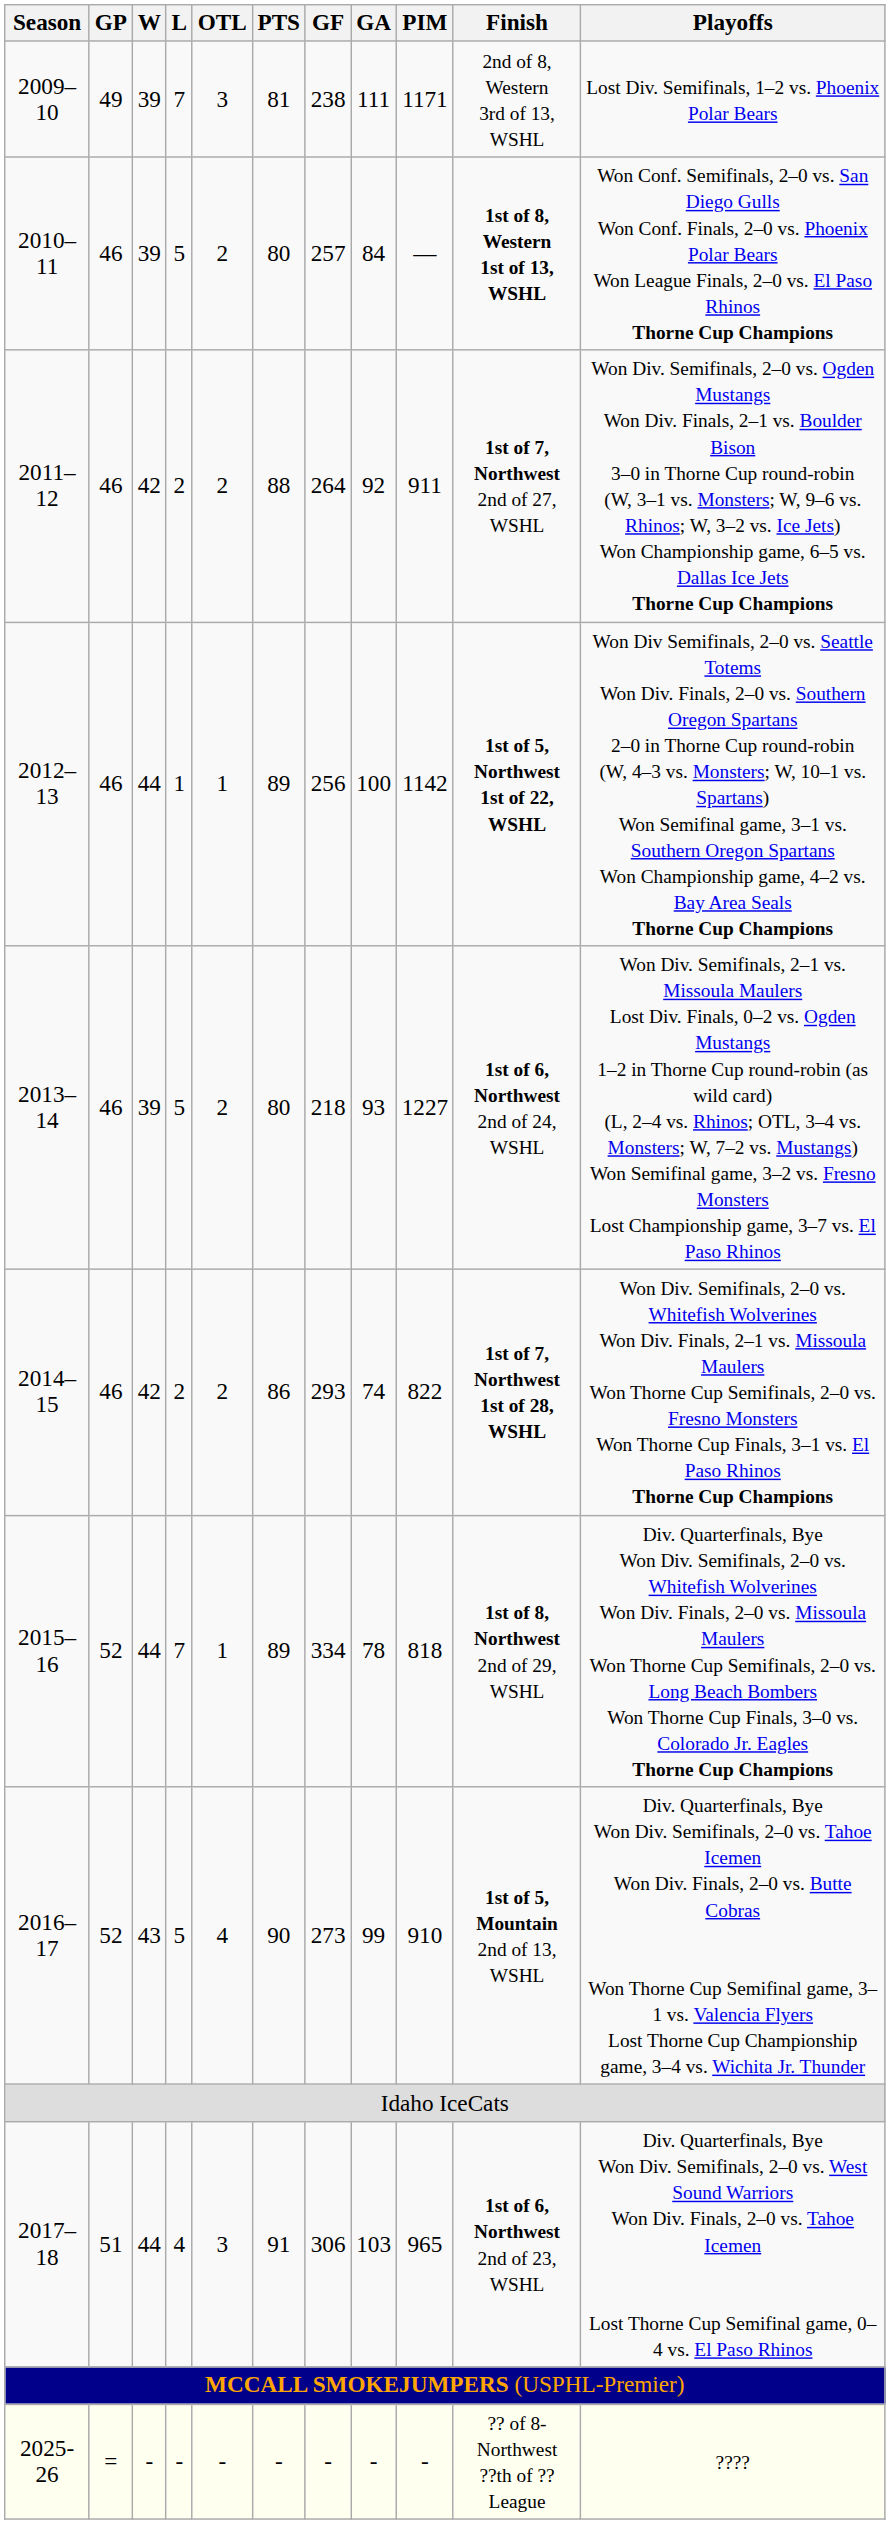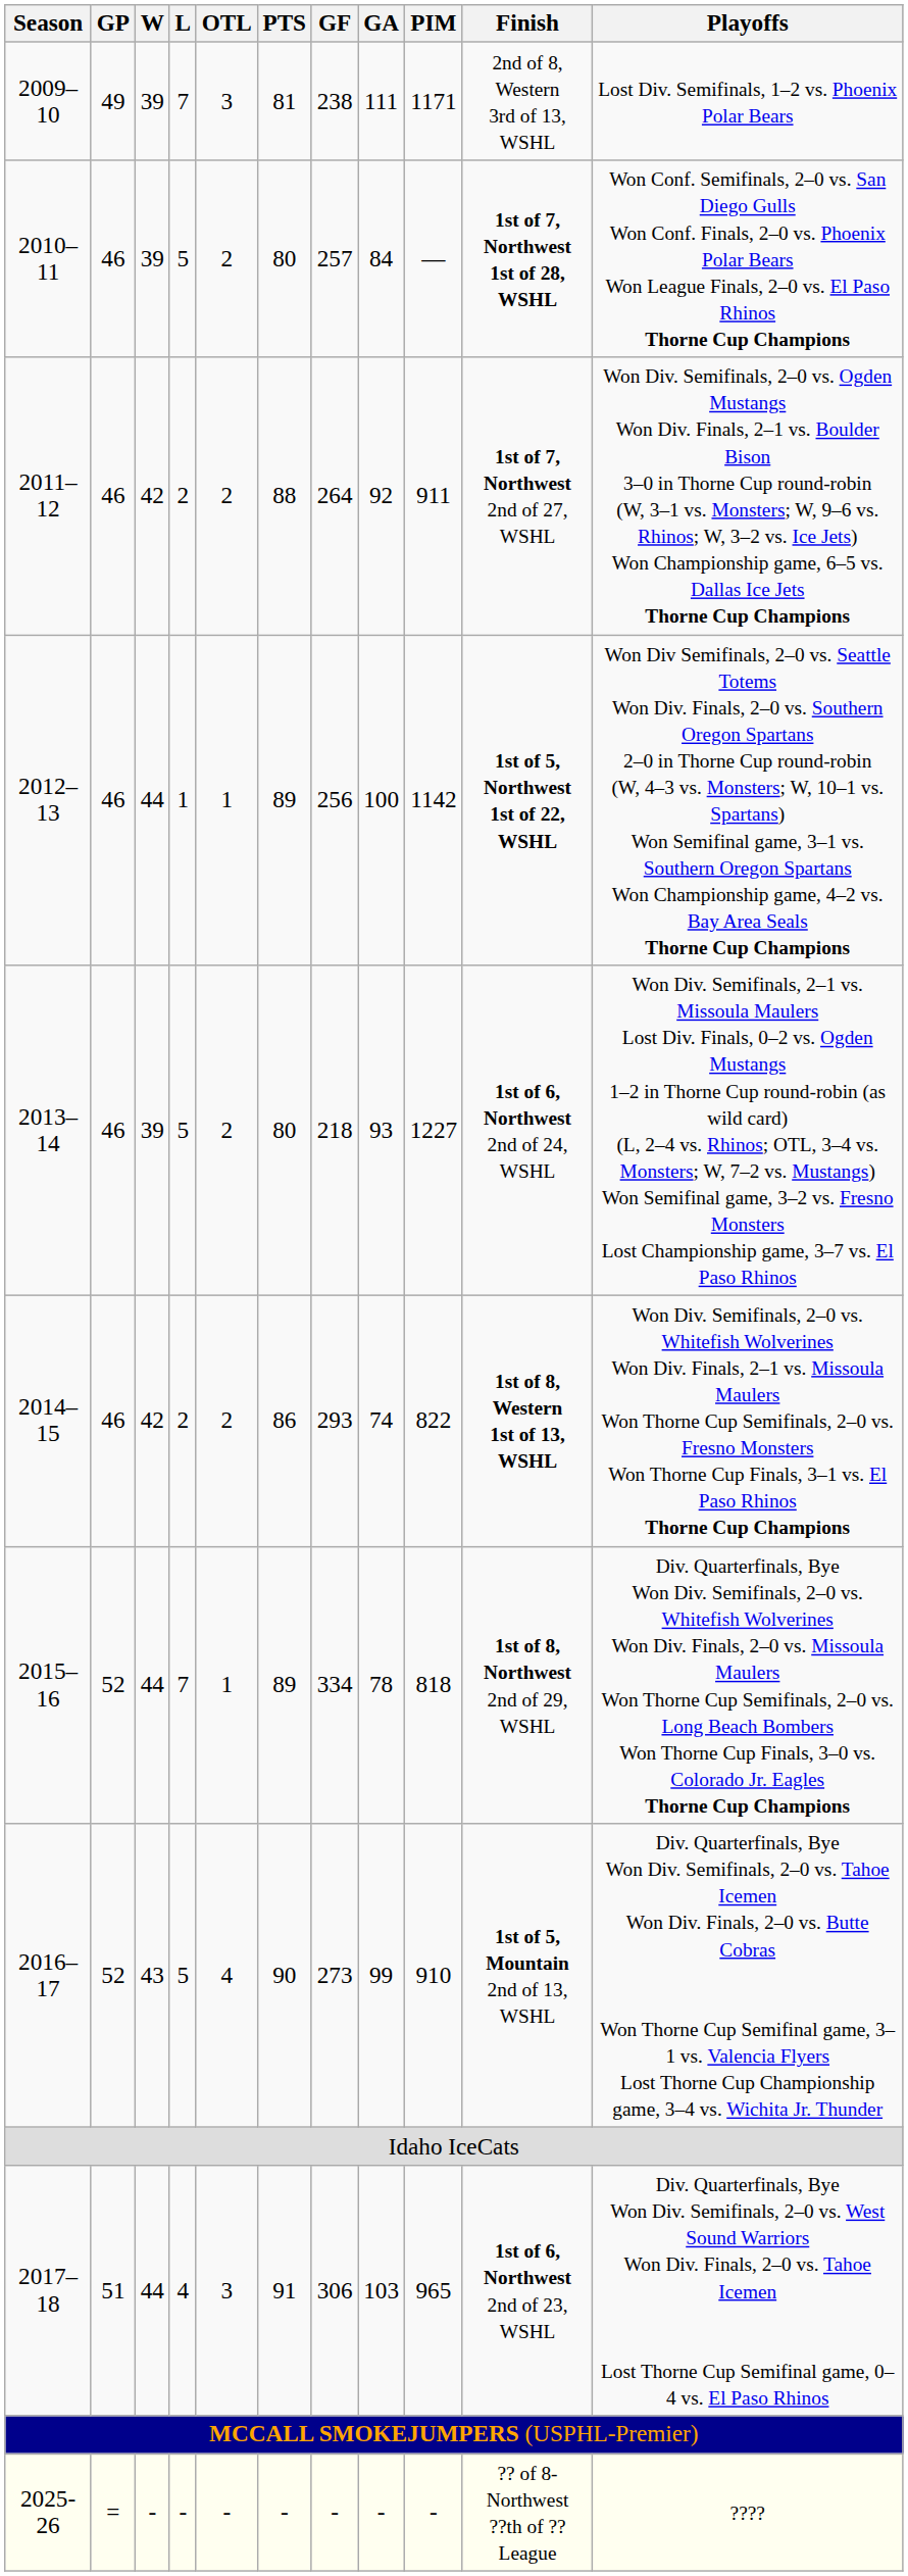 <table class="wikitable" style="text-align:center">
 <tr>
 <th>Season</th>
 <th>GP</th>
 <th>W</th>
 <th>L</th>
 <th>OTL</th>
 <th>PTS</th>
 <th>GF</th>
 <th>GA</th>
 <th>PIM</th>
 <th>Finish</th>
 <th>Playoffs</th>
 </tr>
 <tr>
 <td>2009–10</td>
 <td>49</td>
 <td>39</td>
 <td>7</td>
 <td>3</td>
 <td>81</td>
 <td>238</td>
 <td>111</td>
 <td>1171</td>
 <td><small>2nd of 8, Western<br>3rd of 13, WSHL</small></td>
 <td><small>Lost Div. Semifinals, 1–2 vs. <a href='#'>Phoenix Polar Bears</a></small></td>
 </tr>
 <tr>
 <td>2010–11</td>
 <td>46</td>
 <td>39</td>
 <td>5</td>
 <td>2</td>
 <td>80</td>
 <td>257</td>
 <td>84</td>
 <td>—</td>
-<td><small><strong>1st of 8, Western<br>1st of 13, WSHL</strong></small></td>
+<td><small><strong>1st of 7, Northwest<br>1st of 28, WSHL</strong></small></td>
 <td><small>Won Conf. Semifinals, 2–0 vs. <a href='#'>San Diego Gulls</a><br>Won Conf. Finals, 2–0 vs. <a href='#'>Phoenix Polar Bears</a><br>Won League Finals, 2–0 vs. <a href='#'>El Paso Rhinos</a><br><strong>Thorne Cup Champions</strong></small></td>
 </tr>
 <tr>
 <td>2011–12</td>
 <td>46</td>
 <td>42</td>
 <td>2</td>
 <td>2</td>
 <td>88</td>
 <td>264</td>
 <td>92</td>
 <td>911</td>
 <td><small><strong>1st of 7, Northwest</strong><br>2nd of 27, WSHL</small></td>
 <td><small>Won Div. Semifinals, 2–0 vs. <a href='#'>Ogden Mustangs</a><br>Won Div. Finals, 2–1 vs. <a href='#'>Boulder Bison</a><br>3–0 in Thorne Cup round-robin<br>(W, 3–1 vs. <a href='#'>Monsters</a>; W, 9–6 vs. <a href='#'>Rhinos</a>; W, 3–2 vs. <a href='#'>Ice Jets</a>)<br>Won Championship game, 6–5 vs. <a href='#'>Dallas Ice Jets</a><br><strong>Thorne Cup Champions</strong></small></td>
 </tr>
 <tr>
 <td>2012–13</td>
 <td>46</td>
 <td>44</td>
 <td>1</td>
 <td>1</td>
 <td>89</td>
 <td>256</td>
 <td>100</td>
 <td>1142</td>
 <td><small> <strong>1st of 5, Northwest<br>1st of 22, WSHL</strong></small></td>
 <td><small>Won Div Semifinals, 2–0 vs. <a href='#'>Seattle Totems</a><br>Won Div. Finals, 2–0 vs. <a href='#'>Southern Oregon Spartans</a><br>2–0 in Thorne Cup round-robin<br>(W, 4–3 vs. <a href='#'>Monsters</a>; W, 10–1 vs. <a href='#'>Spartans</a>)<br>Won Semifinal game, 3–1 vs. <a href='#'>Southern Oregon Spartans</a><br>Won Championship game, 4–2 vs. <a href='#'>Bay Area Seals</a><br><strong>Thorne Cup Champions</strong></small></td>
 </tr>
 <tr>
 <td>2013–14</td>
 <td>46</td>
 <td>39</td>
 <td>5</td>
 <td>2</td>
 <td>80</td>
 <td>218</td>
 <td>93</td>
 <td>1227</td>
 <td><small><strong>1st of 6, Northwest</strong><br>2nd of 24, WSHL</small></td>
 <td><small>Won Div. Semifinals, 2–1 vs. <a href='#'>Missoula Maulers</a><br>Lost Div. Finals, 0–2 vs. <a href='#'>Ogden Mustangs</a><br>1–2 in Thorne Cup round-robin (as wild card)<br>(L, 2–4 vs. <a href='#'>Rhinos</a>; OTL, 3–4 vs. <a href='#'>Monsters</a>; W, 7–2 vs. <a href='#'>Mustangs</a>)<br>Won Semifinal game, 3–2 vs. <a href='#'>Fresno Monsters</a><br>Lost Championship game, 3–7 vs. <a href='#'>El Paso Rhinos</a></small></td>
 </tr>
 <tr>
 <td>2014–15</td>
 <td>46</td>
 <td>42</td>
 <td>2</td>
 <td>2</td>
 <td>86</td>
 <td>293</td>
 <td>74</td>
 <td>822</td>
-<td><small><strong>1st of 7, Northwest<br>1st of 28, WSHL</strong></small></td>
+<td><small><strong>1st of 8, Western<br>1st of 13, WSHL</strong></small></td>
 <td><small>Won Div. Semifinals, 2–0 vs. <a href='#'>Whitefish Wolverines</a><br>Won Div. Finals, 2–1 vs. <a href='#'>Missoula Maulers</a><br>Won Thorne Cup Semifinals, 2–0 vs. <a href='#'>Fresno Monsters</a><br>Won Thorne Cup Finals, 3–1 vs. <a href='#'>El Paso Rhinos</a><br><strong>Thorne Cup Champions</strong></small></td>
 </tr>
 <tr>
 <td>2015–16</td>
 <td>52</td>
 <td>44</td>
 <td>7</td>
 <td>1</td>
 <td>89</td>
 <td>334</td>
 <td>78</td>
 <td>818</td>
 <td><small><strong>1st of 8, Northwest</strong><br>2nd of 29, WSHL</small></td>
 <td><small>Div. Quarterfinals, Bye<br>Won Div. Semifinals, 2–0 vs. <a href='#'>Whitefish Wolverines</a><br>Won Div. Finals, 2–0 vs. <a href='#'>Missoula Maulers</a><br>Won Thorne Cup Semifinals, 2–0 vs. <a href='#'>Long Beach Bombers</a><br>Won Thorne Cup Finals, 3–0 vs. <a href='#'>Colorado Jr. Eagles</a><br><strong>Thorne Cup Champions</strong></small></td>
 </tr>
 <tr>
 <td>2016–17</td>
 <td>52</td>
 <td>43</td>
 <td>5</td>
 <td>4</td>
 <td>90</td>
 <td>273</td>
 <td>99</td>
 <td>910</td>
 <td><small><strong>1st of 5, Mountain</strong><br>2nd of 13, WSHL</small></td>
 <td><small>Div. Quarterfinals, Bye<br>Won Div. Semifinals, 2–0 vs. <a href='#'>Tahoe Icemen</a><br>Won Div. Finals, 2–0 vs. <a href='#'>Butte Cobras</a><br><br> <br>Won Thorne Cup Semifinal game, 3–1 vs. <a href='#'>Valencia Flyers</a><br>Lost Thorne Cup Championship game, 3–4 vs. <a href='#'>Wichita Jr. Thunder</a></small></td>
 </tr>
 <tr bgcolor=dddddd>
 <td colspan=12>Idaho IceCats</td>
 </tr>
 <tr>
 <td>2017–18</td>
 <td>51</td>
 <td>44</td>
 <td>4</td>
 <td>3</td>
 <td>91</td>
 <td>306</td>
 <td>103</td>
 <td>965</td>
 <td><small><strong>1st of 6, Northwest</strong><br>2nd of 23, WSHL </small></td>
 <td><small>Div. Quarterfinals, Bye<br>Won Div. Semifinals, 2–0 vs. <a href='#'>West Sound Warriors</a><br>Won Div. Finals, 2–0 vs. <a href='#'>Tahoe Icemen</a><br><br><br>Lost Thorne Cup Semifinal game, 0–4 vs. <a href='#'>El Paso Rhinos</a></small></td>
 </tr>
 <tr align="center"  bgcolor="darkblue"  style="color:orange">
 <td colspan=11><strong>MCCALL SMOKEJUMPERS</strong>    (USPHL-Premier)</td>
 </tr>
 <tr align="center" bgcolor=ivory>
 <td>2025-26</td>
 <td>=</td>
 <td>-</td>
 <td>-</td>
 <td>-</td>
 <td>-</td>
 <td>-</td>
 <td>-</td>
 <td>-</td>
 <td><small>?? of 8-Northwest<br>??th of ?? League</small></td>
 <td><small>????</small></td>
 </tr>
 </table>
